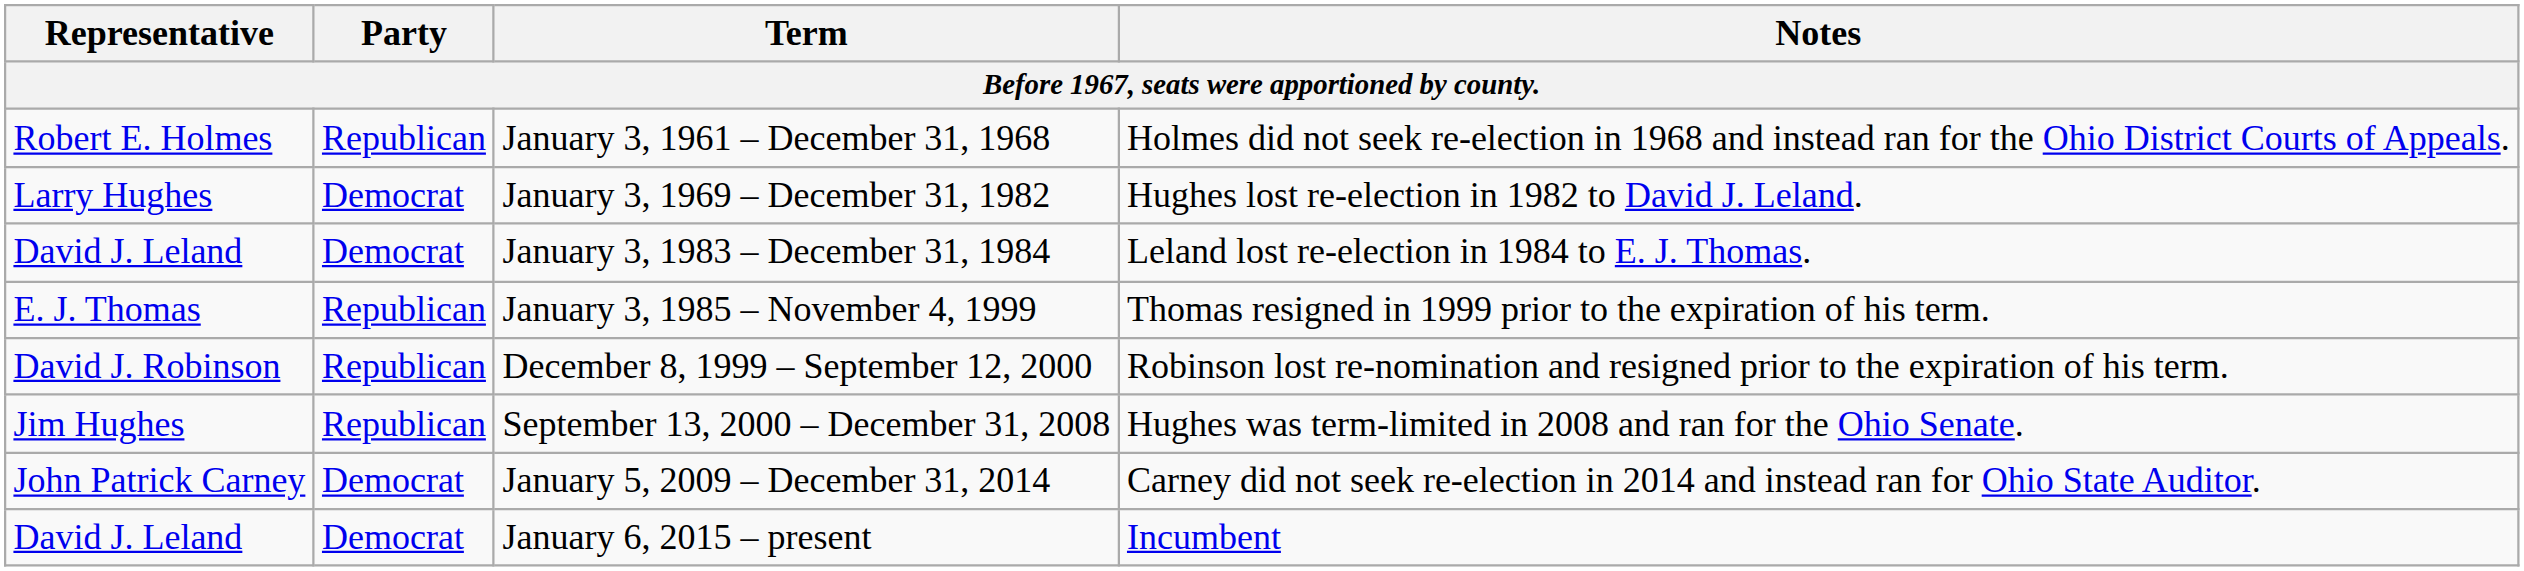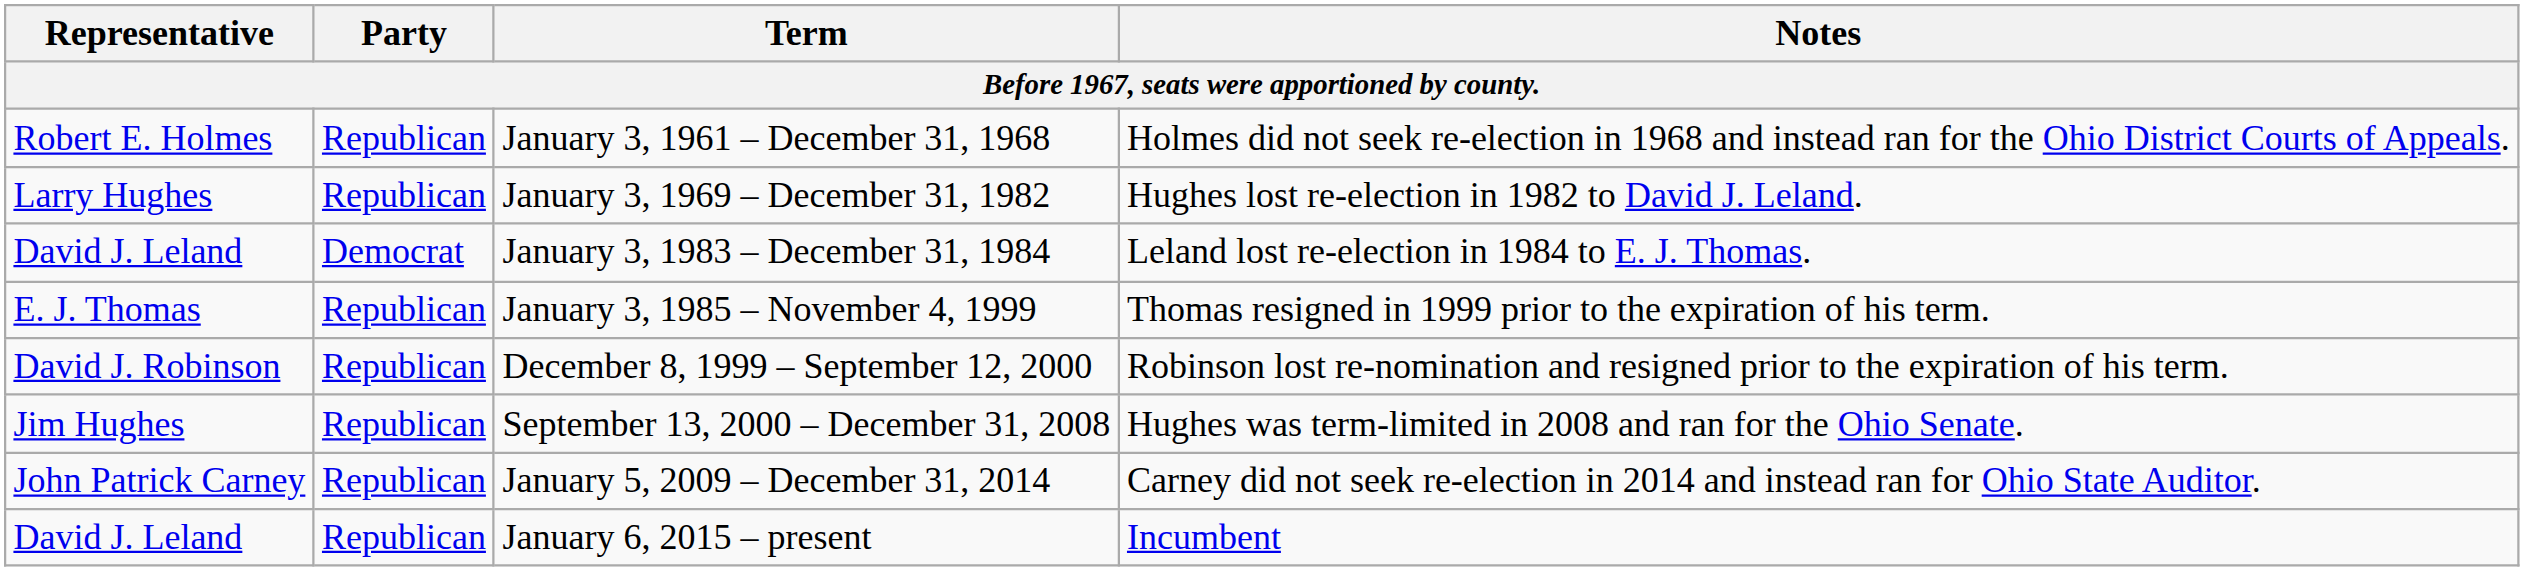 <table class=wikitable>
 <tr valign=bottom>
 <th>Representative</th>
 <th>Party</th>
 <th>Term</th>
 <th>Notes</th>
 </tr>
 <tr>
 <th colspan=5 style="font-size: 80%;"><em>Before 1967, seats were apportioned by county.</em></th>
 </tr>
 <tr>
 <td><a href='#'>Robert E. Holmes</a></td>
 <td><a href='#'>Republican</a></td>
 <td>January 3, 1961 – December 31, 1968</td>
 <td>Holmes did not seek re-election in 1968 and instead ran for the <a href='#'>Ohio District Courts of Appeals</a>.</td>
 </tr>
 <tr>
 <td><a href='#'>Larry Hughes</a></td>
-<td><a href='#'>Democrat</a></td>
+<td><a href='#'>Republican</a></td>
 <td>January 3, 1969 – December 31, 1982</td>
 <td>Hughes lost re-election in 1982 to <a href='#'>David J. Leland</a>.</td>
 </tr>
 <tr>
 <td><a href='#'>David J. Leland</a></td>
 <td><a href='#'>Democrat</a></td>
 <td>January 3, 1983 – December 31, 1984</td>
 <td>Leland lost re-election in 1984 to <a href='#'>E. J. Thomas</a>.</td>
 </tr>
 <tr>
 <td><a href='#'>E. J. Thomas</a></td>
 <td><a href='#'>Republican</a></td>
 <td>January 3, 1985 – November 4, 1999</td>
 <td>Thomas resigned in 1999 prior to the expiration of his term.</td>
 </tr>
 <tr>
 <td><a href='#'>David J. Robinson</a></td>
 <td><a href='#'>Republican</a></td>
 <td>December 8, 1999 – September 12, 2000</td>
 <td>Robinson lost re-nomination and resigned prior to the expiration of his term.</td>
 </tr>
 <tr>
 <td><a href='#'>Jim Hughes</a></td>
 <td><a href='#'>Republican</a></td>
 <td>September 13, 2000 – December 31, 2008</td>
 <td>Hughes was term-limited in 2008 and ran for the <a href='#'>Ohio Senate</a>.</td>
 </tr>
 <tr>
 <td><a href='#'>John Patrick Carney</a></td>
-<td><a href='#'>Democrat</a></td>
+<td><a href='#'>Republican</a></td>
 <td>January 5, 2009 – December 31, 2014</td>
 <td>Carney did not seek re-election in 2014 and instead ran for <a href='#'>Ohio State Auditor</a>.</td>
 </tr>
 <tr>
 <td><a href='#'>David J. Leland</a></td>
-<td><a href='#'>Democrat</a></td>
+<td><a href='#'>Republican</a></td>
 <td>January 6, 2015 – present</td>
 <td><a href='#'>Incumbent</a></td>
 </tr>
 </table>
